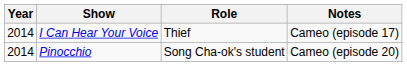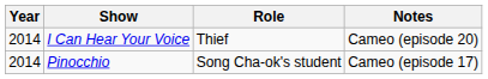 <table class="wikitable">
 <tr>
 <th>Year</th>
 <th>Show</th>
 <th>Role</th>
 <th>Notes</th>
 </tr>
 <tr>
 <td>2014</td>
 <td align="left"><em><a href='#'>I Can Hear Your Voice</a></em></td>
 <td>Thief</td>
-<td>Cameo (episode 17)</td>
+<td>Cameo (episode 20)</td>
 </tr>
 <tr>
 <td>2014</td>
 <td><em><a href='#'>Pinocchio</a></em></td>
 <td>Song Cha-ok's student</td>
-<td>Cameo (episode 20)</td>
+<td>Cameo (episode 17)</td>
 </tr>
 </table>
